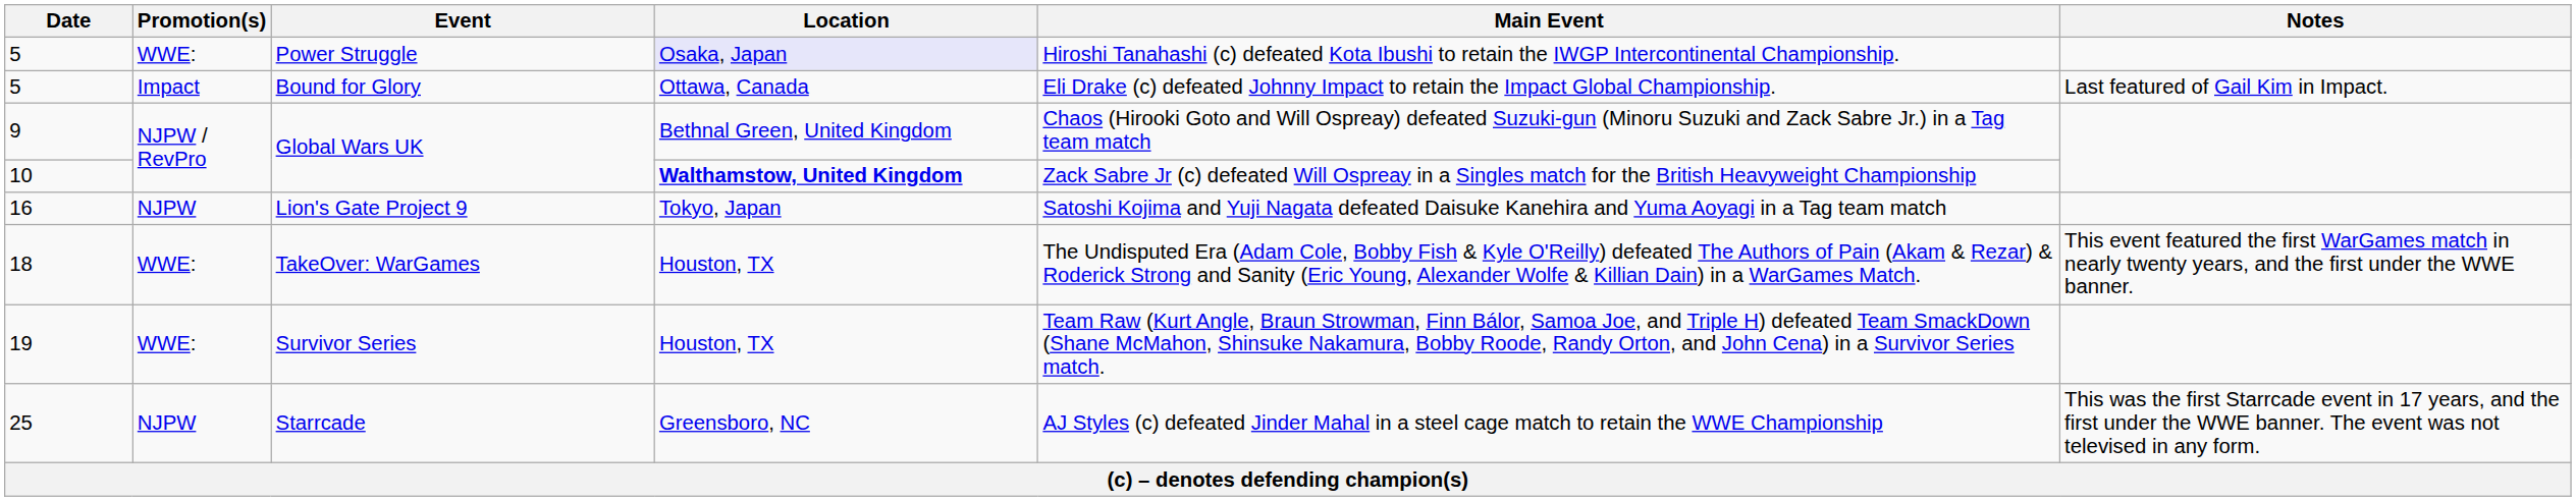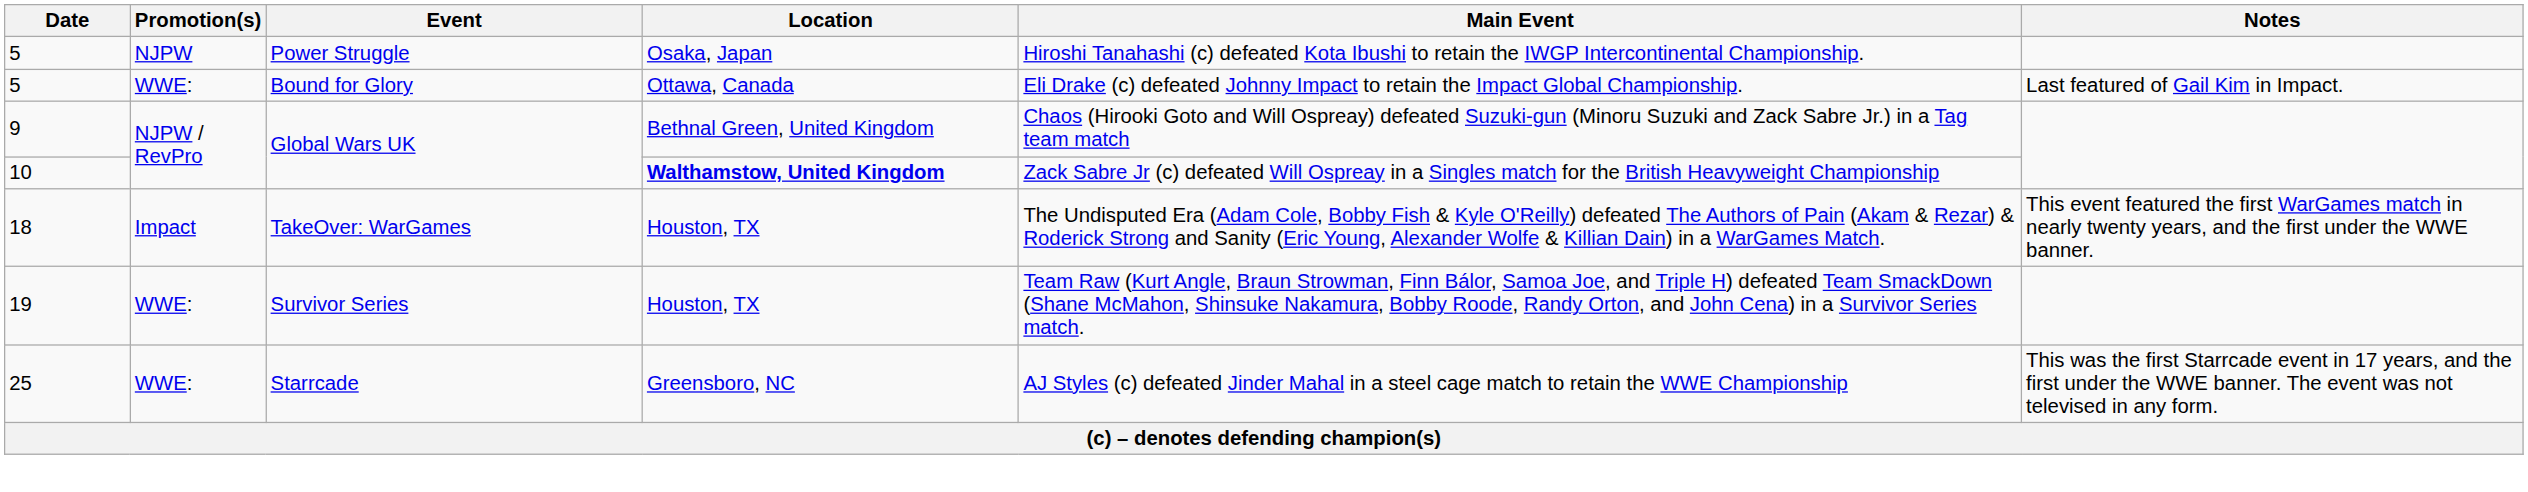 <table class="wikitable" style="width:100%;">
 <tr>
 <th width=5%>Date</th>
 <th width=5%>Promotion(s)</th>
 <th width=15%>Event</th>
 <th width=15%>Location</th>
 <th width=40%>Main Event</th>
 <th width=40%>Notes</th>
 </tr>
 <tr>
 <td>5</td>
-<td><a href='#'>WWE</a>:<br></td>
+<td><a href='#'>NJPW</a></td>
 <td><a href='#'>Power Struggle</a></td>
-<td style="background: lavender;"><a href='#'>Osaka</a>, <a href='#'>Japan</a></td>
+<td><a href='#'>Osaka</a>, <a href='#'>Japan</a></td>
 <td><a href='#'>Hiroshi Tanahashi</a> (c) defeated <a href='#'>Kota Ibushi</a> to retain the <a href='#'>IWGP Intercontinental Championship</a>.</td>
 <td></td>
 </tr>
 <tr>
 <td>5</td>
-<td><a href='#'>Impact</a></td>
+<td><a href='#'>WWE</a>:<br></td>
 <td><a href='#'>Bound for Glory</a></td>
 <td><a href='#'>Ottawa</a>, <a href='#'>Canada</a></td>
 <td><a href='#'>Eli Drake</a> (c) defeated <a href='#'>Johnny Impact</a> to retain the <a href='#'>Impact Global Championship</a>.</td>
 <td>Last featured of <a href='#'>Gail Kim</a> in Impact.</td>
 </tr>
 <tr>
 <td>9</td>
 <td rowspan=2><a href='#'>NJPW</a> / <a href='#'>RevPro</a></td>
 <td rowspan=2><a href='#'>Global Wars UK</a></td>
 <td><a href='#'>Bethnal Green</a>, <a href='#'>United Kingdom</a></td>
 <td><a href='#'>Chaos</a> (Hirooki Goto and Will Ospreay) defeated <a href='#'>Suzuki-gun</a> (Minoru Suzuki and Zack Sabre Jr.)	in a <a href='#'>Tag team match</a></td>
 <td rowspan=2></td>
 </tr>
 <tr>
 <td>10</td>
 <td><strong><a href='#'>Walthamstow, United Kingdom</a></strong></td>
 <td><a href='#'>Zack Sabre Jr</a> (c) defeated <a href='#'>Will Ospreay</a> in a <a href='#'>Singles match</a> for the <a href='#'>British Heavyweight Championship</a></td>
 </tr>
 <tr>
-<td>16</td>
-<td><a href='#'>NJPW</a></td>
-<td><a href='#'>Lion's Gate Project 9</a></td>
-<td><a href='#'>Tokyo</a>, <a href='#'>Japan</a></td>
-<td><a href='#'>Satoshi Kojima</a> and <a href='#'>Yuji Nagata</a> defeated Daisuke Kanehira and <a href='#'>Yuma Aoyagi</a> in a Tag team match</td>
-<td></td>
-</tr>
-<tr>
 <td>18</td>
-<td><a href='#'>WWE</a>:<br></td>
+<td><a href='#'>Impact</a></td>
 <td><a href='#'>TakeOver: WarGames</a></td>
 <td><a href='#'>Houston</a>, <a href='#'>TX</a></td>
 <td>The Undisputed Era (<a href='#'>Adam Cole</a>, <a href='#'>Bobby Fish</a> & <a href='#'>Kyle O'Reilly</a>) defeated <a href='#'>The Authors of Pain</a> (<a href='#'>Akam</a> & <a href='#'>Rezar</a>) & <a href='#'>Roderick Strong</a> and Sanity (<a href='#'>Eric Young</a>, <a href='#'>Alexander Wolfe</a> & <a href='#'>Killian Dain</a>) in a <a href='#'>WarGames Match</a>.</td>
 <td>This event featured the first <a href='#'>WarGames match</a> in nearly twenty years, and the first under the WWE banner.</td>
 </tr>
 <tr>
 <td>19</td>
 <td><a href='#'>WWE</a>:<br></td>
 <td><a href='#'>Survivor Series</a></td>
 <td><a href='#'>Houston</a>, <a href='#'>TX</a></td>
 <td><a href='#'>Team Raw</a> (<a href='#'>Kurt Angle</a>, <a href='#'>Braun Strowman</a>, <a href='#'>Finn Bálor</a>, <a href='#'>Samoa Joe</a>, and <a href='#'>Triple H</a>) defeated <a href='#'>Team SmackDown</a> (<a href='#'>Shane McMahon</a>, <a href='#'>Shinsuke Nakamura</a>, <a href='#'>Bobby Roode</a>, <a href='#'>Randy Orton</a>, and <a href='#'>John Cena</a>) in a <a href='#'>Survivor Series match</a>. </td>
 <td></td>
 </tr>
 <tr>
 <td>25</td>
-<td><a href='#'>NJPW</a></td>
+<td><a href='#'>WWE</a>:<br></td>
 <td><a href='#'>Starrcade</a></td>
 <td><a href='#'>Greensboro</a>, <a href='#'>NC</a></td>
 <td><a href='#'>AJ Styles</a> (c) defeated <a href='#'>Jinder Mahal</a> in a steel cage match to retain the <a href='#'>WWE Championship</a></td>
 <td>This was the first Starrcade event in 17 years, and the first under the WWE banner. The event was not televised in any form.</td>
 </tr>
 <tr>
 <th colspan="6">(c) – denotes defending champion(s)</th>
 </tr>
 </table>
